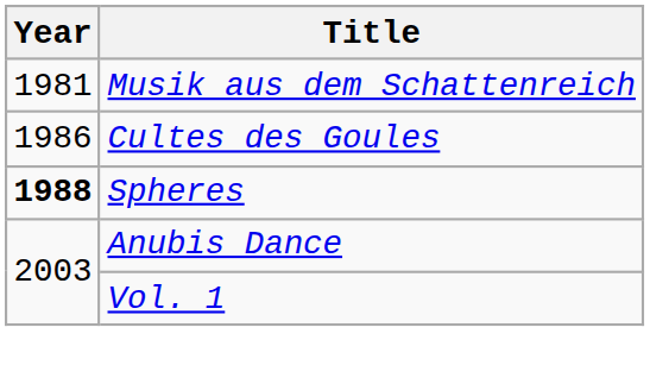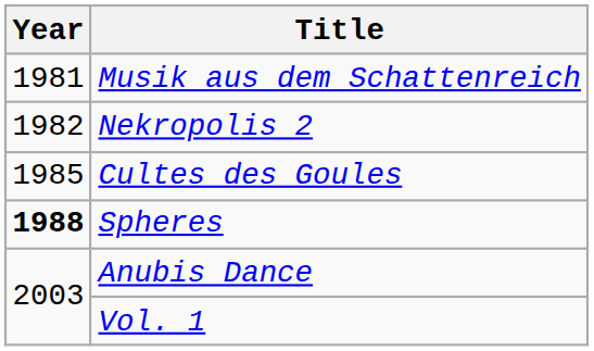 <table class="wikitable" border="1">
 <tr>
 <th>Year</th>
 <th>Title</th>
 </tr>
 <tr>
 <td>1981</td>
 <td><em><a href='#'>Musik aus dem Schattenreich</a></em></td>
 </tr>
 <tr>
-<td>1986</td>
+<td>1982</td>
+<td><em><a href='#'>Nekropolis 2</a></em></td>
+</tr>
+<tr>
+<td>1985</td>
 <td><em><a href='#'>Cultes des Goules</a></em></td>
 </tr>
 <tr>
 <td><strong>1988</strong></td>
 <td><em><a href='#'>Spheres</a></em></td>
 </tr>
 <tr>
 <td rowspan="2">2003</td>
 <td><em><a href='#'>Anubis Dance</a></em></td>
 </tr>
 <tr>
 <td><em><a href='#'>Vol. 1</a></em></td>
 </tr>
 </table>
